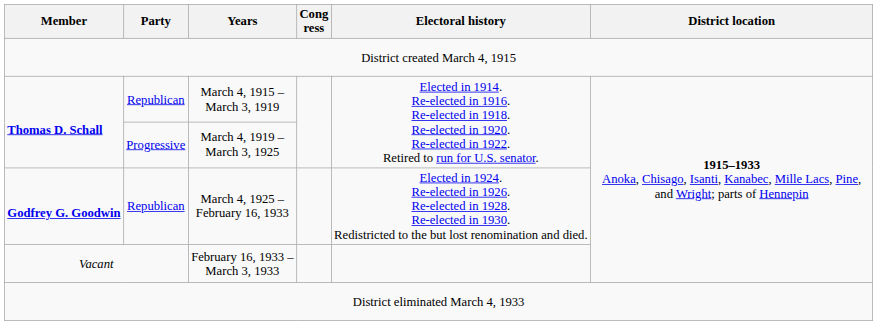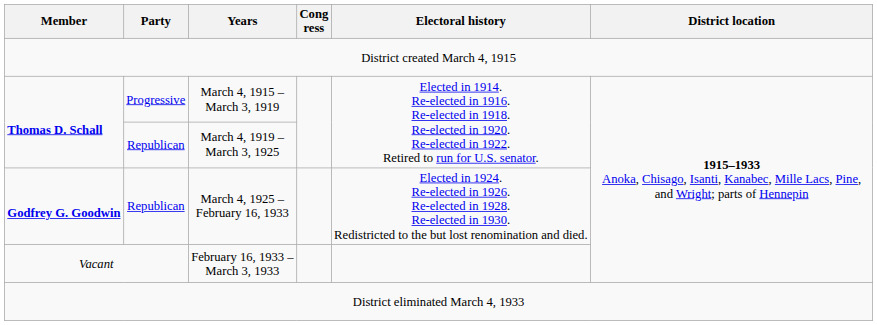 <table class=wikitable style="text-align:center">
 <tr>
 <th>Member<br></th>
 <th>Party</th>
 <th>Years</th>
 <th>Cong<br>ress</th>
 <th>Electoral history</th>
 <th width=350>District location</th>
 </tr>
 <tr style="height:3em">
 <td colspan=6>District created March 4, 1915</td>
 </tr>
 <tr style="height:3em">
 <td rowspan=2 align=left><br><strong><a href='#'>Thomas D. Schall</a></strong><br></td>
-<td><a href='#'>Republican</a></td>
+<td><a href='#'>Progressive</a></td>
 <td nowrap>March 4, 1915 –<br>March 3, 1919</td>
 <td rowspan=2></td>
 <td rowspan=2><a href='#'>Elected in 1914</a>.<br><a href='#'>Re-elected in 1916</a>.<br><a href='#'>Re-elected in 1918</a>.<br><a href='#'>Re-elected in 1920</a>.<br><a href='#'>Re-elected in 1922</a>.<br>Retired to <a href='#'>run for U.S. senator</a>.</td>
 <td rowspan=4><strong>1915–1933</strong><br><a href='#'>Anoka</a>, <a href='#'>Chisago</a>, <a href='#'>Isanti</a>, <a href='#'>Kanabec</a>, <a href='#'>Mille Lacs</a>, <a href='#'>Pine</a>, and <a href='#'>Wright</a>; parts of <a href='#'>Hennepin</a></td>
 </tr>
 <tr style="height:3em">
-<td><a href='#'>Progressive</a></td>
+<td><a href='#'>Republican</a></td>
 <td nowrap>March 4, 1919 –<br>March 3, 1925</td>
 </tr>
 <tr style="height:3em">
 <td align=left><br><strong><a href='#'>Godfrey G. Goodwin</a></strong><br></td>
 <td><a href='#'>Republican</a></td>
 <td nowrap>March 4, 1925 –<br>February 16, 1933</td>
 <td></td>
 <td><a href='#'>Elected in 1924</a>.<br><a href='#'>Re-elected in 1926</a>.<br><a href='#'>Re-elected in 1928</a>.<br><a href='#'>Re-elected in 1930</a>.<br>Redistricted to the  but lost renomination and died.</td>
 </tr>
 <tr style="height:3em">
 <td colspan=2><em>Vacant</em></td>
 <td nowrap>February 16, 1933 –<br>March 3, 1933</td>
 <td></td>
 </tr>
 <tr style="height:3em">
 <td colspan=6>District eliminated March 4, 1933</td>
 </tr>
 </table>
